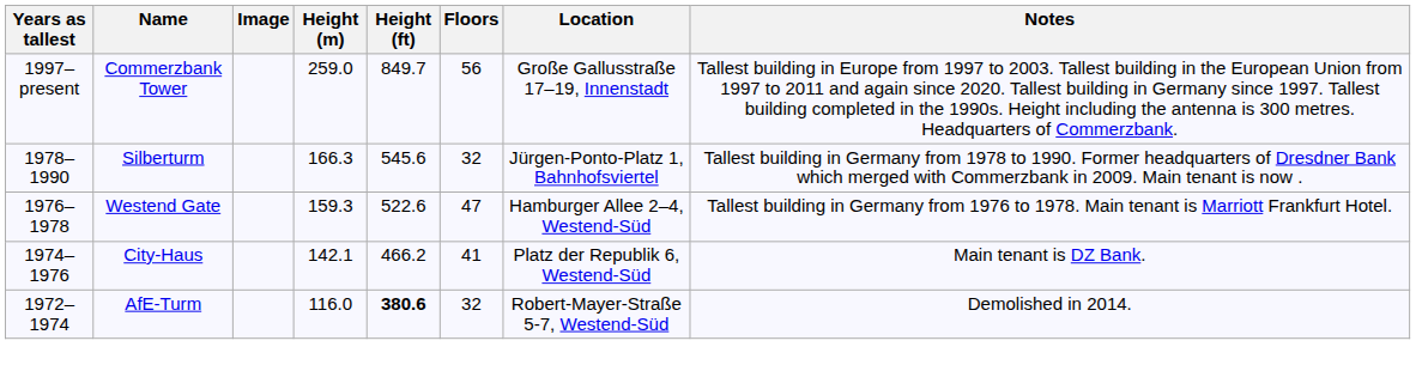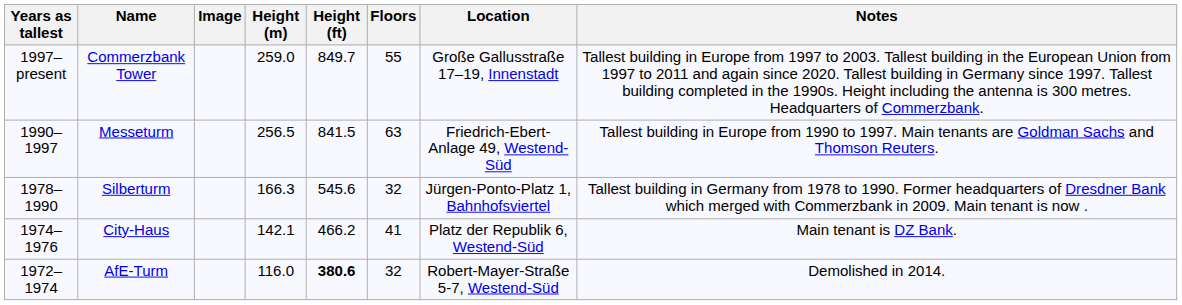 <table class = "wikitable sortable">
 <tr ---- align="center" valign="top" bgcolor="#dddddd">
 <th>Years as tallest</th>
 <th>Name</th>
 <th class="unsortable">Image</th>
 <th>Height (m)<br></th>
 <th>Height (ft)<br></th>
 <th>Floors</th>
 <th>Location</th>
 <th class="unsortable">Notes</th>
 </tr>
 <tr ---- align="center" valign="top" bgcolor="#F8F8FF">
 <td>1997–present</td>
 <td><a href='#'>Commerzbank Tower</a></td>
 <td></td>
 <td>259.0</td>
 <td>849.7</td>
-<td>56</td>
+<td>55</td>
 <td>Große Gallusstraße 17–19, <a href='#'>Innenstadt</a></td>
 <td>Tallest building in Europe from 1997 to 2003. Tallest building in the European Union from 1997 to 2011 and again since 2020. Tallest building in Germany since 1997. Tallest building completed in the 1990s. Height including the antenna is 300 metres. Headquarters of <a href='#'>Commerzbank</a>.</td>
+</tr>
+<tr ---- align="center" valign="top" bgcolor="#F8F8FF">
+<td>1990–1997</td>
+<td><a href='#'>Messeturm</a></td>
+<td></td>
+<td>256.5</td>
+<td>841.5</td>
+<td>63</td>
+<td>Friedrich-Ebert-Anlage 49, <a href='#'>Westend-Süd</a></td>
+<td>Tallest building in Europe from 1990 to 1997. Main tenants are <a href='#'>Goldman Sachs</a> and <a href='#'>Thomson Reuters</a>.</td>
 </tr>
 <tr ---- align="center" valign="top" bgcolor="#F8F8FF">
 <td>1978–1990</td>
 <td><a href='#'>Silberturm</a></td>
 <td></td>
 <td>166.3</td>
 <td>545.6</td>
 <td>32</td>
 <td>Jürgen-Ponto-Platz 1, <a href='#'>Bahnhofsviertel</a></td>
 <td>Tallest building in Germany from 1978 to 1990. Former headquarters of <a href='#'>Dresdner Bank</a> which merged with Commerzbank in 2009. Main tenant is now .</td>
-</tr>
-<tr ---- align="center" valign="top" bgcolor="#F8F8FF">
-<td>1976–1978</td>
-<td><a href='#'>Westend Gate</a></td>
-<td></td>
-<td>159.3</td>
-<td>522.6</td>
-<td>47</td>
-<td>Hamburger Allee 2–4, <a href='#'>Westend-Süd</a></td>
-<td>Tallest building in Germany from 1976 to 1978. Main tenant is <a href='#'>Marriott</a> Frankfurt Hotel.</td>
 </tr>
 <tr ---- align="center" valign="top" bgcolor="#F8F8FF">
 <td>1974–1976</td>
 <td><a href='#'>City-Haus</a></td>
 <td></td>
 <td>142.1</td>
 <td>466.2</td>
 <td>41</td>
 <td>Platz der Republik 6, <a href='#'>Westend-Süd</a></td>
 <td>Main tenant is <a href='#'>DZ Bank</a>.</td>
 </tr>
 <tr ---- align="center" valign="top" bgcolor="#F8F8FF">
 <td>1972–1974</td>
 <td><a href='#'>AfE-Turm</a></td>
 <td></td>
 <td>116.0</td>
 <td><strong>380.6</strong></td>
 <td>32</td>
 <td>Robert-Mayer-Straße 5-7, <a href='#'>Westend-Süd</a></td>
 <td>Demolished in 2014.</td>
 </tr>
 </table>
